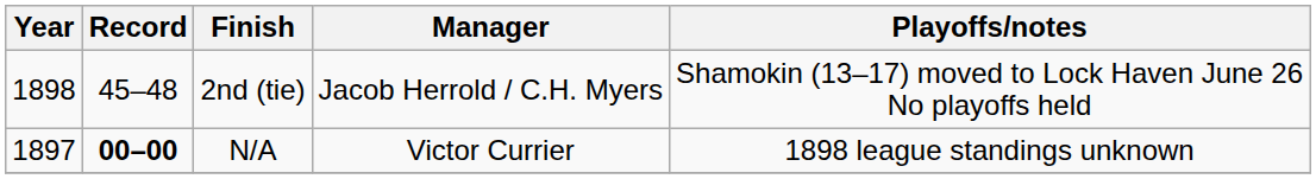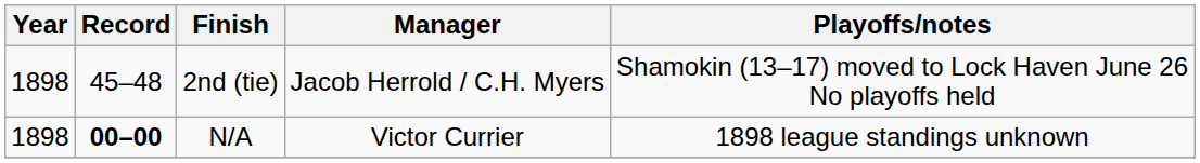 <table class="wikitable" style="text-align:center">
 <tr>
 <th>Year</th>
 <th>Record</th>
 <th>Finish</th>
 <th>Manager</th>
 <th>Playoffs/notes</th>
 </tr>
 <tr align=center>
 <td>1898</td>
 <td>45–48</td>
 <td>2nd (tie)</td>
 <td>Jacob Herrold / C.H. Myers</td>
 <td>Shamokin (13–17) moved to Lock Haven June 26 <br>No playoffs held</td>
 </tr>
 <tr align=center>
-<td>1897</td>
+<td>1898</td>
 <td><strong>00–00</strong></td>
 <td>N/A</td>
 <td>Victor Currier</td>
 <td>1898 league standings unknown</td>
 </tr>
 <tr align=center>
 </tr>
 </table>
